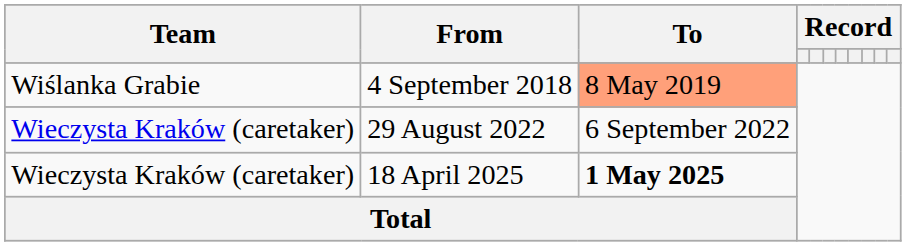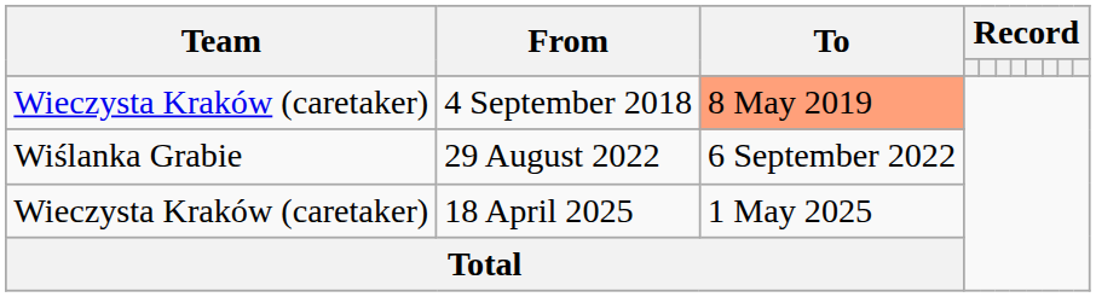 <table class="wikitable" style="text-align: center;">
 <tr>
 <th rowspan="2">Team</th>
 <th rowspan="2">From</th>
 <th rowspan="2">To</th>
 <th colspan="8">Record</th>
 </tr>
 <tr>
 <th></th>
 <th></th>
 <th></th>
 <th></th>
 <th></th>
 <th></th>
 <th></th>
 <th></th>
 </tr>
 <tr>
-<td align=left>Wiślanka Grabie</td>
+<td align=left><a href='#'>Wieczysta Kraków</a> (caretaker)</td>
 <td align=left>4 September 2018</td>
 <td align=left style="background: lightsalmon;">8 May 2019<br></td>
 </tr>
 <tr>
-<td align=left><a href='#'>Wieczysta Kraków</a> (caretaker)</td>
+<td align=left>Wiślanka Grabie</td>
 <td align=left>29 August 2022</td>
 <td align=left>6 September 2022<br></td>
 </tr>
 <tr>
 <td align=left>Wieczysta Kraków (caretaker)</td>
 <td align=left>18 April 2025</td>
-<td align=left><strong>1 May 2025<br></strong></td>
+<td align=left>1 May 2025<br></td>
 </tr>
 <tr>
 <th colspan="3">Total<br></th>
 </tr>
 </table>
